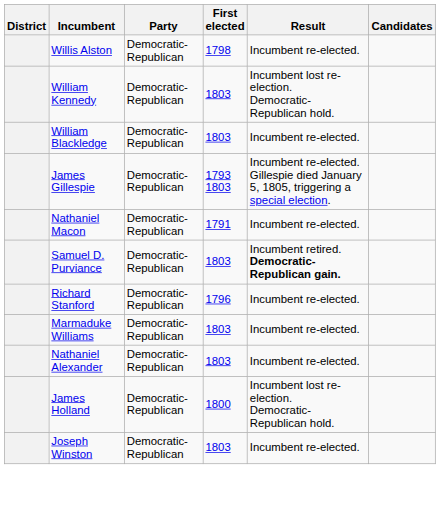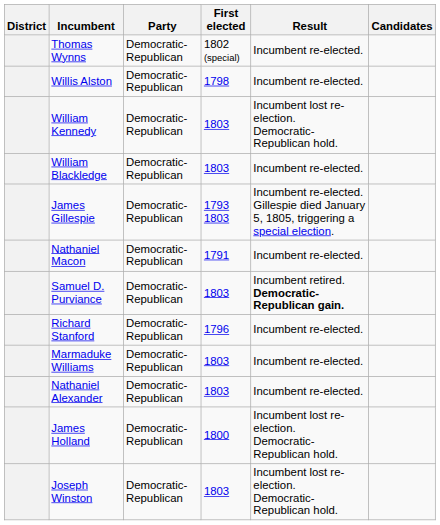 <table class=wikitable>
 <tr valign=bottom>
 <th>District</th>
 <th>Incumbent</th>
 <th>Party</th>
 <th>First<br>elected</th>
 <th>Result</th>
 <th>Candidates</th>
+</tr>
+<tr>
+<th></th>
+<td><a href='#'>Thomas Wynns</a></td>
+<td>Democratic-Republican</td>
+<td>1802 <small>(special)</small></td>
+<td>Incumbent re-elected.</td>
+<td nowrap></td>
 </tr>
 <tr>
 <th></th>
 <td><a href='#'>Willis Alston</a></td>
 <td>Democratic-Republican</td>
 <td><a href='#'>1798</a></td>
 <td>Incumbent re-elected.</td>
 <td nowrap></td>
 </tr>
 <tr>
 <th></th>
 <td><a href='#'>William Kennedy</a></td>
 <td>Democratic-Republican</td>
 <td><a href='#'>1803</a></td>
 <td>Incumbent lost re-election.<br>Democratic-Republican hold.</td>
 <td nowrap></td>
 </tr>
 <tr>
 <th></th>
 <td><a href='#'>William Blackledge</a></td>
 <td>Democratic-Republican</td>
 <td><a href='#'>1803</a></td>
 <td>Incumbent re-elected.</td>
 <td nowrap></td>
 </tr>
 <tr>
 <th></th>
 <td><a href='#'>James Gillespie</a></td>
 <td>Democratic-Republican</td>
 <td><a href='#'>1793</a><br><a href='#'>1803</a></td>
 <td>Incumbent re-elected.<br>Gillespie died January 5, 1805, triggering a <a href='#'>special election</a>.</td>
 <td nowrap></td>
 </tr>
 <tr>
 <th></th>
 <td><a href='#'>Nathaniel Macon</a></td>
 <td>Democratic-Republican</td>
 <td><a href='#'>1791</a></td>
 <td>Incumbent re-elected.</td>
 <td nowrap></td>
 </tr>
 <tr>
 <th></th>
 <td><a href='#'>Samuel D. Purviance</a></td>
 <td>Democratic-Republican</td>
 <td><a href='#'>1803</a></td>
 <td>Incumbent retired.<br><strong>Democratic-Republican gain.</strong></td>
 <td nowrap></td>
 </tr>
 <tr>
 <th></th>
 <td><a href='#'>Richard Stanford</a></td>
 <td>Democratic-Republican</td>
 <td><a href='#'>1796</a></td>
 <td>Incumbent re-elected.</td>
 <td nowrap></td>
 </tr>
 <tr>
 <th></th>
 <td><a href='#'>Marmaduke Williams</a></td>
 <td>Democratic-Republican</td>
 <td><a href='#'>1803</a></td>
 <td>Incumbent re-elected.</td>
 <td nowrap></td>
 </tr>
 <tr>
 <th></th>
 <td><a href='#'>Nathaniel Alexander</a></td>
 <td>Democratic-Republican</td>
 <td><a href='#'>1803</a></td>
 <td>Incumbent re-elected.</td>
 <td nowrap></td>
 </tr>
 <tr>
 <th></th>
 <td><a href='#'>James Holland</a></td>
 <td>Democratic-Republican</td>
 <td><a href='#'>1800</a></td>
 <td>Incumbent lost re-election.<br>Democratic-Republican hold.</td>
 <td nowrap></td>
 </tr>
 <tr>
 <th></th>
 <td><a href='#'>Joseph Winston</a></td>
 <td>Democratic-Republican</td>
 <td><a href='#'>1803</a></td>
-<td>Incumbent re-elected.</td>
+<td>Incumbent lost re-election.<br>Democratic-Republican hold.</td>
 <td nowrap></td>
 </tr>
 </table>
